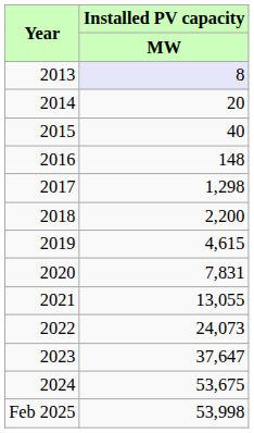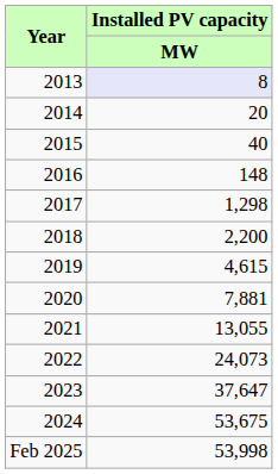 <table class="wikitable">
 <tr>
 <th rowspan=2; style="background-color: #cfb;">Year</th>
 <th colspan=2; style="background-color: #cfb;">Installed PV capacity</th>
 </tr>
 <tr>
 <th style="background-color: #cfb;">MW</th>
 </tr>
 <tr align=right>
 <td>2013</td>
 <td style="background: lavender;">8</td>
 </tr>
 <tr align=right>
 <td>2014</td>
 <td>20</td>
 </tr>
 <tr align=right>
 <td>2015</td>
 <td>40</td>
 </tr>
 <tr align=right>
 <td>2016</td>
 <td>148</td>
 </tr>
 <tr align=right>
 <td>2017</td>
 <td>1,298</td>
 </tr>
 <tr align=right>
 <td>2018</td>
 <td>2,200</td>
 </tr>
 <tr align=right>
 <td>2019</td>
 <td>4,615</td>
 </tr>
 <tr align=right>
 <td>2020</td>
-<td>7,831</td>
+<td>7,881</td>
 </tr>
 <tr align=right>
 <td>2021</td>
 <td>13,055</td>
 </tr>
 <tr align=right>
 <td>2022</td>
 <td>24,073</td>
 </tr>
 <tr align=right>
 <td>2023</td>
 <td>37,647</td>
 </tr>
 <tr align=right>
 <td>2024</td>
 <td>53,675</td>
 </tr>
 <tr align=right>
 <td>Feb 2025</td>
 <td>53,998</td>
 </tr>
 </table>
